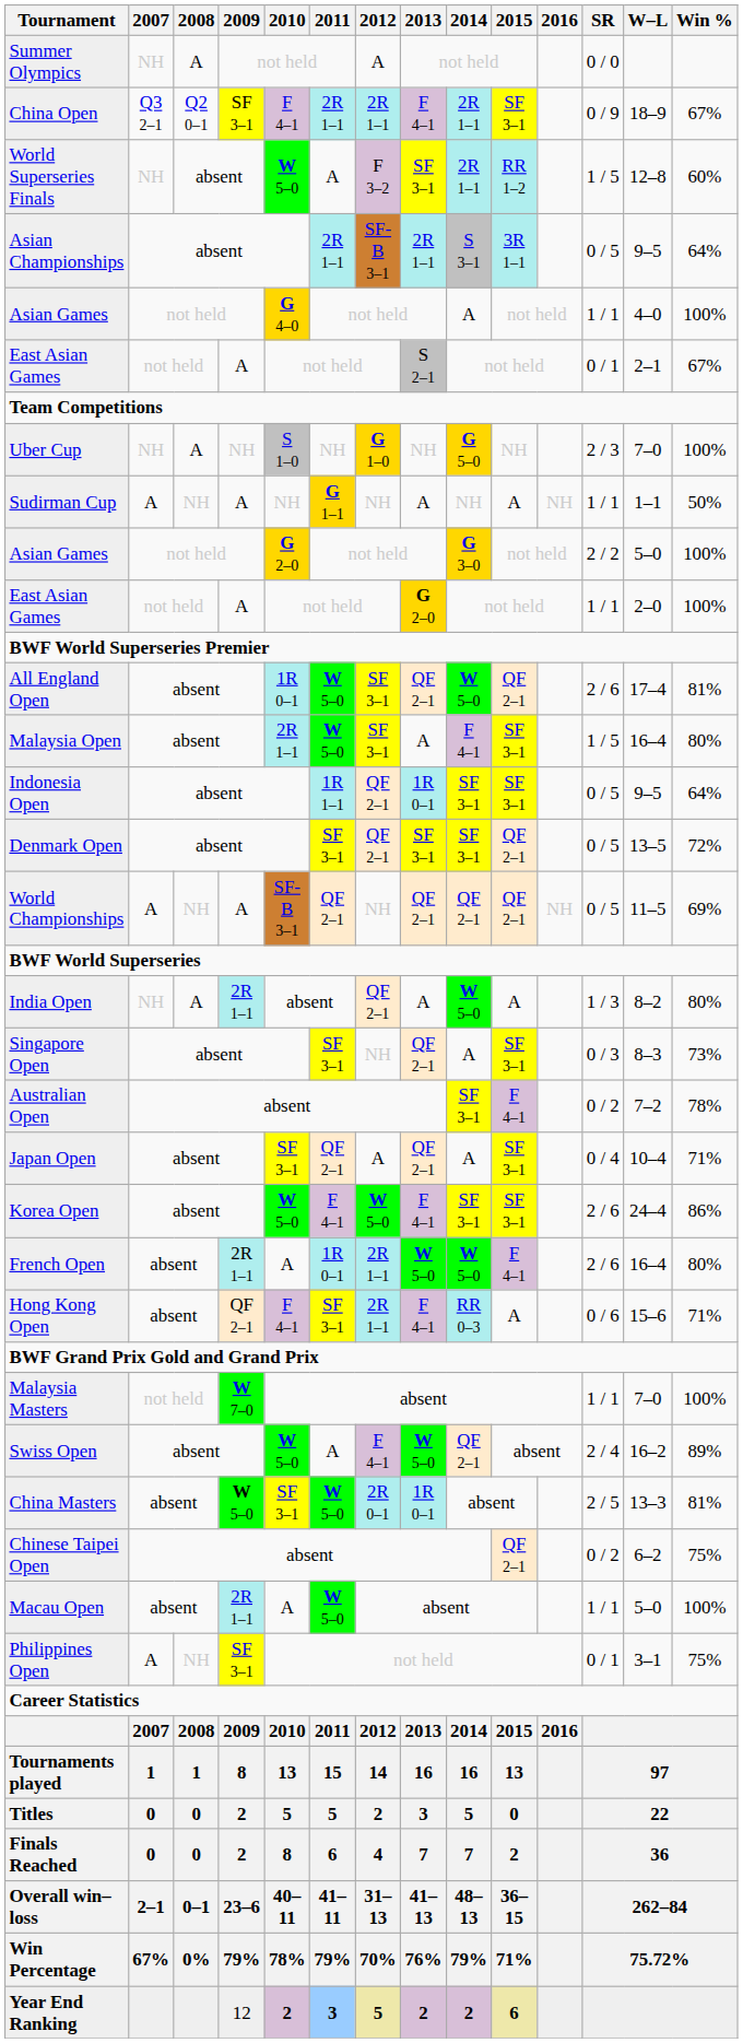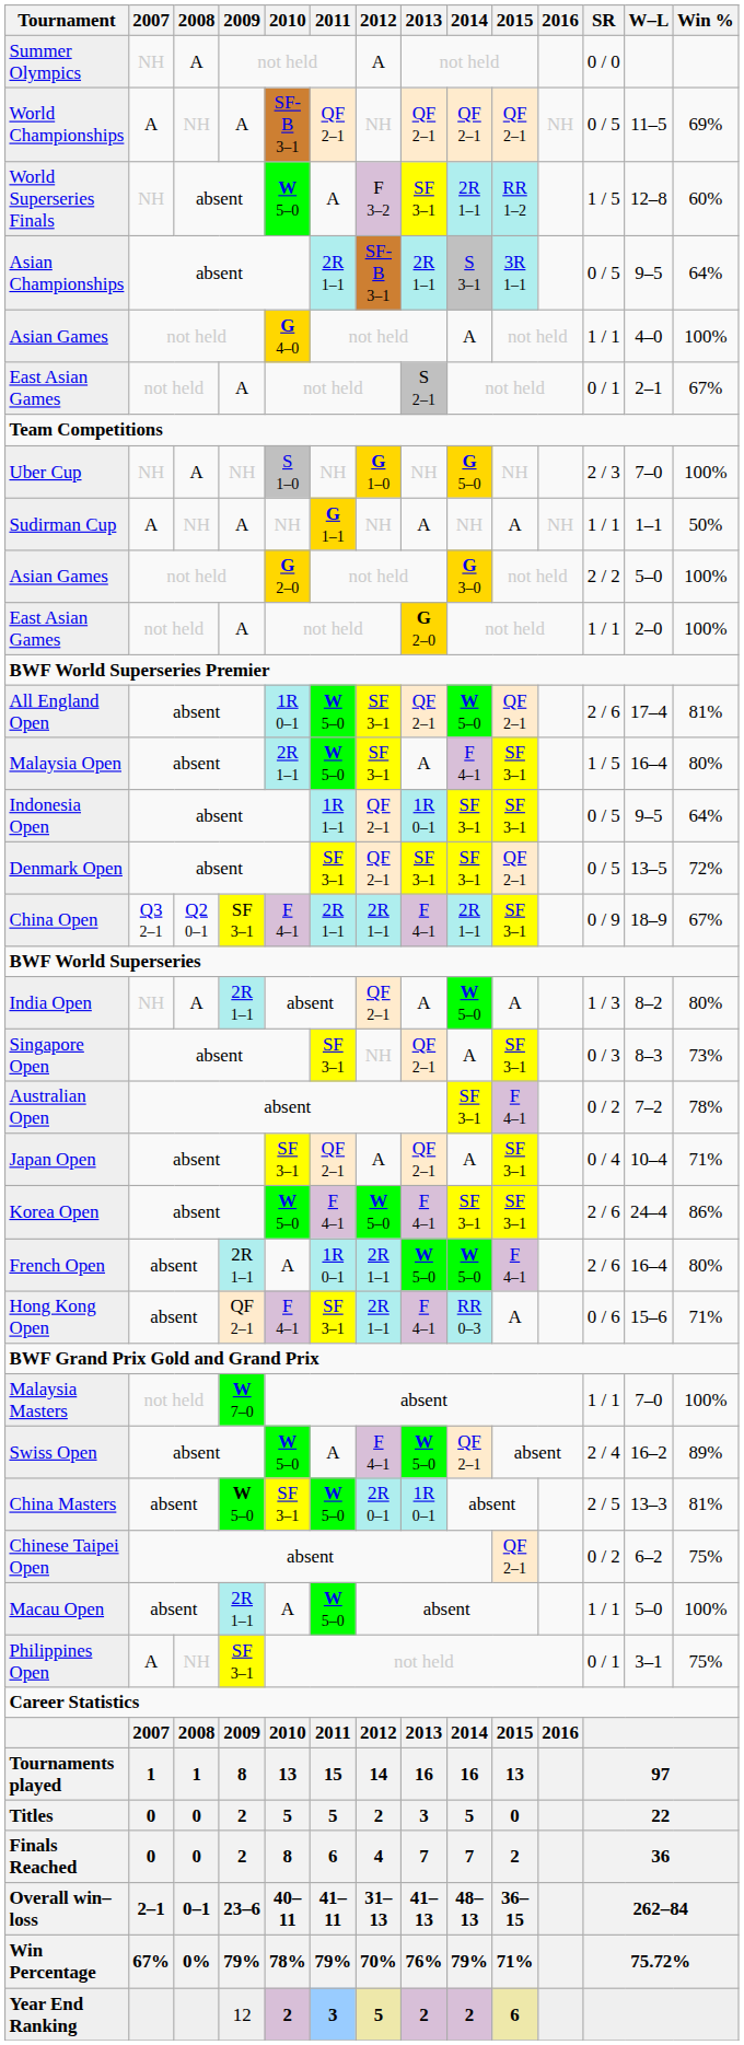 <table class=wikitable style=font-size:95%;text-align:center>
 <tr>
 <th width=20>Tournament</th>
 <th width=5>2007</th>
 <th width=5>2008</th>
 <th width=5>2009</th>
 <th width=5>2010</th>
 <th width=5>2011</th>
 <th width=5>2012</th>
 <th width=5>2013</th>
 <th width=5>2014</th>
 <th width=5>2015</th>
 <th width=5>2016</th>
 <th>SR</th>
 <th>W–L</th>
 <th>Win %</th>
 </tr>
 <tr>
 <td bgcolor=efefef align=left><a href='#'>Summer Olympics</a></td>
 <td colspan=1 style=color:#ccc>NH</td>
 <td>A</td>
 <td colspan=3 style=color:#ccc>not held</td>
 <td>A</td>
 <td colspan=3 style=color:#ccc>not held</td>
 <td></td>
 <td>0 / 0</td>
 <td></td>
 <td></td>
 </tr>
 <tr>
-<td bgcolor=efefef align=left><a href='#'>China Open</a></td>
-<td><a href='#'>Q3</a><br><small>2–1</small></td>
-<td><a href='#'>Q2</a><br><small>0–1</small></td>
-<td bgcolor=yellow>SF<br><small>3–1</small></td>
-<td bgcolor=d8bfd8><a href='#'>F</a><br><small>4–1</small></td>
-<td bgcolor=afeeee><a href='#'>2R</a><br><small>1–1</small></td>
-<td bgcolor=afeeee><a href='#'>2R</a><br><small>1–1</small></td>
-<td bgcolor=d8bfd8><a href='#'>F</a><br><small>4–1</small></td>
-<td bgcolor=afeeee><a href='#'>2R</a><br><small>1–1</small></td>
-<td bgcolor=yellow><a href='#'>SF</a><br><small>3–1</small></td>
-<td></td>
-<td>0 / 9</td>
-<td>18–9</td>
-<td>67%</td>
+<td bgcolor=efefef align=left><a href='#'>World Championships</a></td>
+<td>A</td>
+<td colspan=1 style=color:#ccc>NH</td>
+<td>A</td>
+<td bgcolor=cd7f32><a href='#'>SF-B</a><br><small>3–1</small></td>
+<td bgcolor=ffebcd><a href='#'>QF</a><br><small>2–1</small></td>
+<td colspan=1 style=color:#ccc>NH</td>
+<td bgcolor=ffebcd><a href='#'>QF</a><br><small>2–1</small></td>
+<td bgcolor=ffebcd><a href='#'>QF</a><br><small>2–1</small></td>
+<td bgcolor=ffebcd><a href='#'>QF</a><br><small>2–1</small></td>
+<td colspan=1 style=color:#ccc>NH</td>
+<td>0 / 5</td>
+<td>11–5</td>
+<td>69%</td>
 </tr>
 <tr>
 <td bgcolor=efefef align=left><a href='#'>World Superseries Finals</a></td>
 <td colspan=1 style=color:#ccc>NH</td>
 <td colspan=2>absent</td>
 <td bgcolor=00ff00><strong><a href='#'>W</a></strong><br><small>5–0</small></td>
 <td>A</td>
 <td bgcolor=d8bfd8>F<br><small>3–2</small></td>
 <td bgcolor=yellow><a href='#'>SF</a><br><small>3–1</small></td>
 <td bgcolor=afeeee><a href='#'>2R</a><br><small>1–1</small></td>
 <td bgcolor=afeeee><a href='#'>RR</a><br><small>1–2</small></td>
 <td></td>
 <td>1 / 5</td>
 <td>12–8</td>
 <td>60%</td>
 </tr>
 <tr>
 <td bgcolor=efefef align=left><a href='#'>Asian Championships</a></td>
 <td colspan=4>absent</td>
 <td bgcolor=afeeee><a href='#'>2R</a><br><small>1–1</small></td>
 <td bgcolor=cd7f32><a href='#'>SF-B</a><br><small>3–1</small></td>
 <td bgcolor=afeeee><a href='#'>2R</a><br><small>1–1</small></td>
 <td bgcolor=silver><a href='#'>S</a><br><small>3–1</small></td>
 <td bgcolor=afeeee><a href='#'>3R</a><br><small>1–1</small></td>
 <td></td>
 <td>0 / 5</td>
 <td>9–5</td>
 <td>64%</td>
 </tr>
 <tr>
 <td bgcolor=efefef align=left><a href='#'>Asian Games</a></td>
 <td colspan=3 style=color:#ccc>not held</td>
 <td bgcolor=gold><strong><a href='#'>G</a></strong><br><small>4–0</small></td>
 <td colspan=3 style=color:#ccc>not held</td>
 <td>A</td>
 <td colspan=2 style=color:#ccc>not held</td>
 <td>1 / 1</td>
 <td>4–0</td>
 <td>100%</td>
 </tr>
 <tr>
 <td bgcolor=efefef align=left><a href='#'>East Asian Games</a></td>
 <td colspan=2 style=color:#ccc>not held</td>
 <td>A</td>
 <td colspan=3 style=color:#ccc>not held</td>
 <td bgcolor=silver>S<br><small>2–1</small></td>
 <td colspan=3 style=color:#ccc>not held</td>
 <td>0 / 1</td>
 <td>2–1</td>
 <td>67%</td>
 </tr>
 <tr>
 <td colspan=14 align=left><strong>Team Competitions</strong></td>
 </tr>
 <tr>
 <td bgcolor=efefef align=left><a href='#'>Uber Cup</a></td>
 <td colspan=1 style=color:#ccc>NH</td>
 <td>A</td>
 <td colspan=1 style=color:#ccc>NH</td>
 <td bgcolor=silver><a href='#'>S</a><br><small>1–0</small></td>
 <td colspan=1 style=color:#ccc>NH</td>
 <td bgcolor=gold><strong><a href='#'>G</a></strong><br><small>1–0</small></td>
 <td colspan=1 style=color:#ccc>NH</td>
 <td bgcolor=gold><strong><a href='#'>G</a></strong><br><small>5–0</small></td>
 <td colspan=1 style=color:#ccc>NH</td>
 <td></td>
 <td>2 / 3</td>
 <td>7–0</td>
 <td>100%</td>
 </tr>
 <tr>
 <td bgcolor=efefef align=left><a href='#'>Sudirman Cup</a></td>
 <td>A</td>
 <td colspan=1 style=color:#ccc>NH</td>
 <td>A</td>
 <td colspan=1 style=color:#ccc>NH</td>
 <td bgcolor=gold><strong><a href='#'>G</a></strong><br><small>1–1</small></td>
 <td colspan=1 style=color:#ccc>NH</td>
 <td>A</td>
 <td colspan=1 style=color:#ccc>NH</td>
 <td>A</td>
 <td colspan=1 style=color:#ccc>NH</td>
 <td>1 / 1</td>
 <td>1–1</td>
 <td>50%</td>
 </tr>
 <tr>
 <td bgcolor=efefef align=left><a href='#'>Asian Games</a></td>
 <td colspan=3 style=color:#ccc>not held</td>
 <td bgcolor=gold><strong><a href='#'>G</a></strong><br><small>2–0</small></td>
 <td colspan=3 style=color:#ccc>not held</td>
 <td bgcolor=gold><strong><a href='#'>G</a></strong><br><small>3–0</small></td>
 <td colspan=2 style=color:#ccc>not held</td>
 <td>2 / 2</td>
 <td>5–0</td>
 <td>100%</td>
 </tr>
 <tr>
 <td bgcolor=efefef align=left><a href='#'>East Asian Games</a></td>
 <td colspan=2 style=color:#ccc>not held</td>
 <td>A</td>
 <td colspan=3 style=color:#ccc>not held</td>
 <td bgcolor=gold><strong>G</strong><br><small>2–0</small></td>
 <td colspan=3 style=color:#ccc>not held</td>
 <td>1 / 1</td>
 <td>2–0</td>
 <td>100%</td>
 </tr>
 <tr>
 <td colspan=14 align=left><strong>BWF World Superseries Premier</strong></td>
 </tr>
 <tr>
 <td bgcolor=efefef align=left><a href='#'>All England Open</a></td>
 <td colspan=3>absent</td>
 <td bgcolor=afeeee><a href='#'>1R</a><br><small>0–1</small></td>
 <td bgcolor=00ff00><strong><a href='#'>W</a></strong><br><small>5–0</small></td>
 <td bgcolor=yellow><a href='#'>SF</a><br><small>3–1</small></td>
 <td bgcolor=ffebcd><a href='#'>QF</a><br><small>2–1</small></td>
 <td bgcolor=00ff00><strong><a href='#'>W</a></strong><br><small>5–0</small></td>
 <td bgcolor=ffebcd><a href='#'>QF</a><br><small>2–1</small></td>
 <td></td>
 <td>2 / 6</td>
 <td>17–4</td>
 <td>81%</td>
 </tr>
 <tr>
 <td bgcolor=efefef align=left><a href='#'>Malaysia Open</a></td>
 <td colspan=3>absent</td>
 <td bgcolor=afeeee><a href='#'>2R</a><br><small>1–1</small></td>
 <td bgcolor=00ff00><strong><a href='#'>W</a></strong><br><small>5–0</small></td>
 <td bgcolor=yellow><a href='#'>SF</a><br><small>3–1</small></td>
 <td>A</td>
 <td bgcolor=d8bfd8><a href='#'>F</a><br><small>4–1</small></td>
 <td bgcolor=yellow><a href='#'>SF</a><br><small>3–1</small></td>
 <td></td>
 <td>1 / 5</td>
 <td>16–4</td>
 <td>80%</td>
 </tr>
 <tr>
 <td bgcolor=efefef align=left><a href='#'>Indonesia Open</a></td>
 <td colspan=4>absent</td>
 <td bgcolor=afeeee><a href='#'>1R</a><br><small>1–1</small></td>
 <td bgcolor=ffebcd><a href='#'>QF</a><br><small>2–1</small></td>
 <td bgcolor=afeeee><a href='#'>1R</a><br><small>0–1</small></td>
 <td bgcolor=yellow><a href='#'>SF</a><br><small>3–1</small></td>
 <td bgcolor=yellow><a href='#'>SF</a><br><small>3–1</small></td>
 <td></td>
 <td>0 / 5</td>
 <td>9–5</td>
 <td>64%</td>
 </tr>
 <tr>
 <td bgcolor=efefef align=left><a href='#'>Denmark Open</a></td>
 <td colspan=4>absent</td>
 <td bgcolor=yellow><a href='#'>SF</a><br><small>3–1</small></td>
 <td bgcolor=ffebcd><a href='#'>QF</a><br><small>2–1</small></td>
 <td bgcolor=yellow><a href='#'>SF</a><br><small>3–1</small></td>
 <td bgcolor=yellow><a href='#'>SF</a><br><small>3–1</small></td>
 <td bgcolor=ffebcd><a href='#'>QF</a><br><small>2–1</small></td>
 <td></td>
 <td>0 / 5</td>
 <td>13–5</td>
 <td>72%</td>
 </tr>
 <tr>
-<td bgcolor=efefef align=left><a href='#'>World Championships</a></td>
-<td>A</td>
-<td colspan=1 style=color:#ccc>NH</td>
-<td>A</td>
-<td bgcolor=cd7f32><a href='#'>SF-B</a><br><small>3–1</small></td>
-<td bgcolor=ffebcd><a href='#'>QF</a><br><small>2–1</small></td>
-<td colspan=1 style=color:#ccc>NH</td>
-<td bgcolor=ffebcd><a href='#'>QF</a><br><small>2–1</small></td>
-<td bgcolor=ffebcd><a href='#'>QF</a><br><small>2–1</small></td>
-<td bgcolor=ffebcd><a href='#'>QF</a><br><small>2–1</small></td>
-<td colspan=1 style=color:#ccc>NH</td>
-<td>0 / 5</td>
-<td>11–5</td>
-<td>69%</td>
+<td bgcolor=efefef align=left><a href='#'>China Open</a></td>
+<td><a href='#'>Q3</a><br><small>2–1</small></td>
+<td><a href='#'>Q2</a><br><small>0–1</small></td>
+<td bgcolor=yellow>SF<br><small>3–1</small></td>
+<td bgcolor=d8bfd8><a href='#'>F</a><br><small>4–1</small></td>
+<td bgcolor=afeeee><a href='#'>2R</a><br><small>1–1</small></td>
+<td bgcolor=afeeee><a href='#'>2R</a><br><small>1–1</small></td>
+<td bgcolor=d8bfd8><a href='#'>F</a><br><small>4–1</small></td>
+<td bgcolor=afeeee><a href='#'>2R</a><br><small>1–1</small></td>
+<td bgcolor=yellow><a href='#'>SF</a><br><small>3–1</small></td>
+<td></td>
+<td>0 / 9</td>
+<td>18–9</td>
+<td>67%</td>
 </tr>
 <tr>
 <td colspan=14 align=left><strong>BWF World Superseries</strong></td>
 </tr>
 <tr>
 <td bgcolor=efefef align=left><a href='#'>India Open</a></td>
 <td colspan=1 style=color:#ccc>NH</td>
 <td>A</td>
 <td bgcolor=afeeee><a href='#'>2R</a><br><small>1–1</small></td>
 <td colspan=2>absent</td>
 <td bgcolor=ffebcd><a href='#'>QF</a><br><small>2–1</small></td>
 <td>A</td>
 <td bgcolor=00ff00><strong><a href='#'>W</a></strong><br><small>5–0</small></td>
 <td>A</td>
 <td></td>
 <td>1 / 3</td>
 <td>8–2</td>
 <td>80%</td>
 </tr>
 <tr>
 <td bgcolor=efefef align=left><a href='#'>Singapore Open</a></td>
 <td colspan=4>absent</td>
 <td bgcolor=yellow><a href='#'>SF</a><br><small>3–1</small></td>
 <td colspan=1 style=color:#ccc>NH</td>
 <td bgcolor=ffebcd><a href='#'>QF</a><br><small>2–1</small></td>
 <td>A</td>
 <td bgcolor=yellow><a href='#'>SF</a><br><small>3–1</small></td>
 <td></td>
 <td>0 / 3</td>
 <td>8–3</td>
 <td>73%</td>
 </tr>
 <tr>
 <td bgcolor=efefef align=left><a href='#'>Australian Open</a></td>
 <td colspan=7>absent</td>
 <td bgcolor=yellow><a href='#'>SF</a><br><small>3–1</small></td>
 <td bgcolor=d8bfd8><a href='#'>F</a><br><small>4–1</small></td>
 <td></td>
 <td>0 / 2</td>
 <td>7–2</td>
 <td>78%</td>
 </tr>
 <tr>
 <td bgcolor=efefef align=left><a href='#'>Japan Open</a></td>
 <td colspan=3>absent</td>
 <td bgcolor=yellow><a href='#'>SF</a><br><small>3–1</small></td>
 <td bgcolor=ffebcd><a href='#'>QF</a><br><small>2–1</small></td>
 <td>A</td>
 <td bgcolor=ffebcd><a href='#'>QF</a><br><small>2–1</small></td>
 <td>A</td>
 <td bgcolor=yellow><a href='#'>SF</a><br><small>3–1</small></td>
 <td></td>
 <td>0 / 4</td>
 <td>10–4</td>
 <td>71%</td>
 </tr>
 <tr>
 <td bgcolor=efefef align=left><a href='#'>Korea Open</a></td>
 <td colspan=3>absent</td>
 <td bgcolor=00ff00><strong><a href='#'>W</a></strong><br><small>5–0</small></td>
 <td bgcolor=d8bfd8><a href='#'>F</a><br><small>4–1</small></td>
 <td bgcolor=00ff00><strong><a href='#'>W</a></strong><br><small>5–0</small></td>
 <td bgcolor=d8bfd8><a href='#'>F</a><br><small>4–1</small></td>
 <td bgcolor=yellow><a href='#'>SF</a><br><small>3–1</small></td>
 <td bgcolor=yellow><a href='#'>SF</a><br><small>3–1</small></td>
 <td></td>
 <td>2 / 6</td>
 <td>24–4</td>
 <td>86%</td>
 </tr>
 <tr>
 <td bgcolor=efefef align=left><a href='#'>French Open</a></td>
 <td colspan=2>absent</td>
 <td bgcolor=afeeee>2R<br><small>1–1</small></td>
 <td>A</td>
 <td bgcolor=afeeee><a href='#'>1R</a><br><small>0–1</small></td>
 <td bgcolor=afeeee><a href='#'>2R</a><br><small>1–1</small></td>
 <td bgcolor=00ff00><strong><a href='#'>W</a></strong><br><small>5–0</small></td>
 <td bgcolor=00ff00><strong><a href='#'>W</a></strong><br><small>5–0</small></td>
 <td bgcolor=d8bfd8><a href='#'>F</a><br><small>4–1</small></td>
 <td></td>
 <td>2 / 6</td>
 <td>16–4</td>
 <td>80%</td>
 </tr>
 <tr>
 <td bgcolor=efefef align=left><a href='#'>Hong Kong Open</a></td>
 <td colspan=2>absent</td>
 <td bgcolor=ffebcd>QF<br><small>2–1</small></td>
 <td bgcolor=d8bfd8><a href='#'>F</a><br><small>4–1</small></td>
 <td bgcolor=yellow><a href='#'>SF</a><br><small>3–1</small></td>
 <td bgcolor=afeeee><a href='#'>2R</a><br><small>1–1</small></td>
 <td bgcolor=d8bfd8><a href='#'>F</a><br><small>4–1</small></td>
 <td bgcolor=afeeee><a href='#'>RR</a><br><small>0–3</small></td>
 <td>A</td>
 <td></td>
 <td>0 / 6</td>
 <td>15–6</td>
 <td>71%</td>
 </tr>
 <tr>
 <td colspan=14 align=left><strong>BWF Grand Prix Gold and Grand Prix</strong></td>
 </tr>
 <tr>
 <td bgcolor=efefef align=left><a href='#'>Malaysia Masters</a></td>
 <td colspan=2 style=color:#ccc>not held</td>
 <td bgcolor=00ff00><strong><a href='#'>W</a></strong><br><small>7–0</small></td>
 <td colspan=7>absent</td>
 <td>1 / 1</td>
 <td>7–0</td>
 <td>100%</td>
 </tr>
 <tr>
 <td bgcolor=efefef align=left><a href='#'>Swiss Open</a></td>
 <td colspan=3>absent</td>
 <td bgcolor=00ff00><strong><a href='#'>W</a></strong><br><small>5–0</small></td>
 <td>A</td>
 <td bgcolor=d8bfd8><a href='#'>F</a><br><small>4–1</small></td>
 <td bgcolor=00ff00><strong><a href='#'>W</a></strong><br><small>5–0</small></td>
 <td bgcolor=ffebcd><a href='#'>QF</a><br><small>2–1</small></td>
 <td colspan=2>absent</td>
 <td>2 / 4</td>
 <td>16–2</td>
 <td>89%</td>
 </tr>
 <tr>
 <td bgcolor=efefef align=left><a href='#'>China Masters</a></td>
 <td colspan=2>absent</td>
 <td bgcolor=00ff00><strong>W</strong><br><small>5–0</small></td>
 <td bgcolor=yellow><a href='#'>SF</a><br><small>3–1</small></td>
 <td bgcolor=00ff00><strong><a href='#'>W</a></strong><br><small>5–0</small></td>
 <td bgcolor=afeeee><a href='#'>2R</a><br><small>0–1</small></td>
 <td bgcolor=afeeee><a href='#'>1R</a><br><small>0–1</small></td>
 <td colspan=2>absent</td>
 <td></td>
 <td>2 / 5</td>
 <td>13–3</td>
 <td>81%</td>
 </tr>
 <tr>
 <td bgcolor=efefef align=left><a href='#'>Chinese Taipei Open</a></td>
 <td colspan=8>absent</td>
 <td bgcolor=ffebcd><a href='#'>QF</a><br><small>2–1</small></td>
 <td></td>
 <td>0 / 2</td>
 <td>6–2</td>
 <td>75%</td>
 </tr>
 <tr>
 <td bgcolor=efefef align=left><a href='#'>Macau Open</a></td>
 <td colspan=2>absent</td>
 <td bgcolor=afeeee><a href='#'>2R</a><br><small>1–1</small></td>
 <td>A</td>
 <td bgcolor=00ff00><strong><a href='#'>W</a></strong><br><small>5–0</small></td>
 <td colspan=4>absent</td>
 <td></td>
 <td>1 / 1</td>
 <td>5–0</td>
 <td>100%</td>
 </tr>
 <tr>
 <td bgcolor=efefef align=left><a href='#'>Philippines Open</a></td>
 <td>A</td>
 <td colspan=1 style=color:#ccc>NH</td>
 <td bgcolor=yellow><a href='#'>SF</a><br><small>3–1</small></td>
 <td colspan=7 style=color:#ccc>not held</td>
 <td>0 / 1</td>
 <td>3–1</td>
 <td>75%</td>
 </tr>
 <tr>
 <td colspan=14 align=left><strong>Career Statistics</strong></td>
 </tr>
 <tr>
 <th></th>
 <th>2007</th>
 <th>2008</th>
 <th>2009</th>
 <th>2010</th>
 <th>2011</th>
 <th>2012</th>
 <th>2013</th>
 <th>2014</th>
 <th>2015</th>
 <th>2016</th>
 <th colspan=3></th>
 </tr>
 <tr>
 <th style=text-align:left><strong>Tournaments played</strong></th>
 <th>1</th>
 <th>1</th>
 <th>8</th>
 <th>13</th>
 <th>15</th>
 <th>14</th>
 <th>16</th>
 <th>16</th>
 <th>13</th>
 <th></th>
 <th colspan=3>97</th>
 </tr>
 <tr>
 <th style=text-align:left><strong>Titles</strong></th>
 <th>0</th>
 <th>0</th>
 <th>2</th>
 <th>5</th>
 <th>5</th>
 <th>2</th>
 <th>3</th>
 <th>5</th>
 <th>0</th>
 <th></th>
 <th colspan=3>22</th>
 </tr>
 <tr>
 <th style=text-align:left><strong>Finals Reached</strong></th>
 <th>0</th>
 <th>0</th>
 <th>2</th>
 <th>8</th>
 <th>6</th>
 <th>4</th>
 <th>7</th>
 <th>7</th>
 <th>2</th>
 <th></th>
 <th colspan=3>36</th>
 </tr>
 <tr>
 <th style=text-align:left><strong>Overall win–loss</strong></th>
 <th>2–1</th>
 <th>0–1</th>
 <th>23–6</th>
 <th>40–11</th>
 <th>41–11</th>
 <th>31–13</th>
 <th>41–13</th>
 <th>48–13</th>
 <th>36–15</th>
 <th></th>
 <th colspan=3>262–84</th>
 </tr>
 <tr>
 <th style=text-align:left><strong>Win Percentage</strong></th>
 <th>67%</th>
 <th>0%</th>
 <th>79%</th>
 <th>78%</th>
 <th>79%</th>
 <th>70%</th>
 <th>76%</th>
 <th>79%</th>
 <th>71%</th>
 <th></th>
 <th colspan=3>75.72%</th>
 </tr>
 <tr bgcolor=efefef>
 <td align=left><strong>Year End Ranking</strong></td>
 <td></td>
 <td></td>
 <td>12</td>
 <td bgcolor=thistle><strong>2</strong></td>
 <td bgcolor=99ccff><strong>3</strong></td>
 <td bgcolor=eee8aa><strong>5</strong></td>
 <td bgcolor=thistle><strong>2</strong></td>
 <td bgcolor=thistle><strong>2</strong></td>
 <td bgcolor=eee8aa><strong>6</strong></td>
 <td></td>
 <td colspan=3></td>
 </tr>
 </table>
